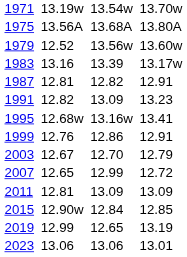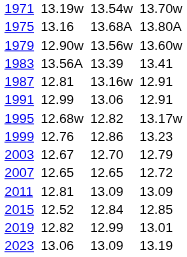 <table>
 <tr valign="top">
 <td><a href='#'>1971</a><br></td>
 <td></td>
 <td>13.19w</td>
 <td></td>
 <td>13.54w</td>
 <td></td>
 <td>13.70w</td>
 </tr>
 <tr valign="top">
 <td><a href='#'>1975</a><br></td>
 <td></td>
-<td>13.56A</td>
+<td>13.16</td>
 <td></td>
 <td>13.68A</td>
 <td></td>
 <td>13.80A</td>
 </tr>
 <tr valign="top">
 <td><a href='#'>1979</a><br></td>
 <td></td>
-<td>12.52</td>
+<td>12.90w</td>
 <td></td>
 <td>13.56w</td>
 <td></td>
 <td>13.60w</td>
 </tr>
 <tr valign="top">
 <td><a href='#'>1983</a><br></td>
 <td></td>
-<td>13.16</td>
+<td>13.56A</td>
 <td></td>
 <td>13.39</td>
 <td></td>
-<td>13.17w</td>
+<td>13.41</td>
 </tr>
 <tr valign="top">
 <td><a href='#'>1987</a><br></td>
 <td></td>
 <td>12.81</td>
 <td></td>
-<td>12.82</td>
+<td>13.16w</td>
 <td></td>
 <td>12.91</td>
 </tr>
 <tr valign="top">
 <td><a href='#'>1991</a><br></td>
 <td></td>
-<td>12.82</td>
+<td>12.99</td>
 <td></td>
-<td>13.09</td>
+<td>13.06</td>
 <td></td>
-<td>13.23</td>
+<td>12.91</td>
 </tr>
 <tr valign="top">
 <td><a href='#'>1995</a><br></td>
 <td></td>
 <td>12.68w</td>
 <td></td>
-<td>13.16w</td>
+<td>12.82</td>
 <td></td>
-<td>13.41</td>
+<td>13.17w</td>
 </tr>
 <tr valign="top">
 <td><a href='#'>1999</a><br></td>
 <td></td>
 <td>12.76</td>
 <td></td>
 <td>12.86</td>
 <td></td>
-<td>12.91</td>
+<td>13.23</td>
 </tr>
 <tr valign="top">
 <td><a href='#'>2003</a><br></td>
 <td></td>
 <td>12.67</td>
 <td></td>
 <td>12.70</td>
 <td></td>
 <td>12.79</td>
 </tr>
 <tr valign="top">
 <td><a href='#'>2007</a><br></td>
 <td></td>
 <td>12.65</td>
 <td></td>
-<td>12.99</td>
+<td>12.65</td>
 <td></td>
 <td>12.72</td>
 </tr>
 <tr valign="top">
 <td><a href='#'>2011</a><br></td>
 <td></td>
 <td>12.81</td>
 <td></td>
 <td>13.09</td>
 <td></td>
 <td>13.09</td>
 </tr>
 <tr valign="top">
 <td><a href='#'>2015</a><br></td>
 <td></td>
-<td>12.90w</td>
+<td>12.52</td>
 <td></td>
 <td>12.84</td>
 <td></td>
 <td>12.85</td>
 </tr>
 <tr valign="top">
 <td><a href='#'>2019</a><br></td>
 <td></td>
+<td>12.82</td>
+<td></td>
 <td>12.99</td>
 <td></td>
-<td>12.65</td>
-<td></td>
-<td>13.19</td>
+<td>13.01</td>
 </tr>
 <tr valign="top">
 <td><a href='#'>2023</a><br></td>
 <td></td>
 <td>13.06</td>
 <td></td>
-<td>13.06</td>
+<td>13.09</td>
 <td></td>
-<td>13.01</td>
+<td>13.19</td>
 </tr>
 </table>
